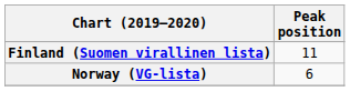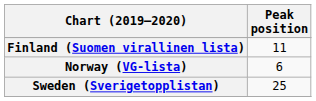 <table class="wikitable sortable plainrowheaders" style="text-align:center">
 <tr>
 <th scope="col">Chart (2019–2020)</th>
 <th scope="col">Peak<br>position</th>
 </tr>
 <tr>
 </tr>
 <tr>
 </tr>
 <tr>
 <th scope="row">Finland (<a href='#'>Suomen virallinen lista</a>)</th>
 <td>11</td>
 </tr>
 <tr>
 <th scope="row">Norway (<a href='#'>VG-lista</a>)</th>
 <td>6</td>
 </tr>
 <tr>
+<th scope="row">Sweden (<a href='#'>Sverigetopplistan</a>)</th>
+<td>25</td>
+</tr>
+<tr>
 </tr>
 <tr>
 </tr>
 </table>
